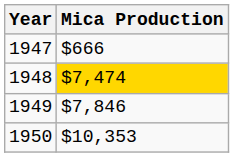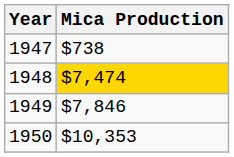 <table class="wikitable">
 <tr>
 <th>Year</th>
 <th>Mica Production</th>
 </tr>
 <tr>
 <td>1947</td>
-<td>$666</td>
+<td>$738</td>
 </tr>
 <tr>
 <td>1948</td>
 <td style="background: gold;">$7,474</td>
 </tr>
 <tr>
 <td>1949</td>
 <td>$7,846</td>
 </tr>
 <tr>
 <td>1950</td>
 <td>$10,353</td>
 </tr>
 </table>
